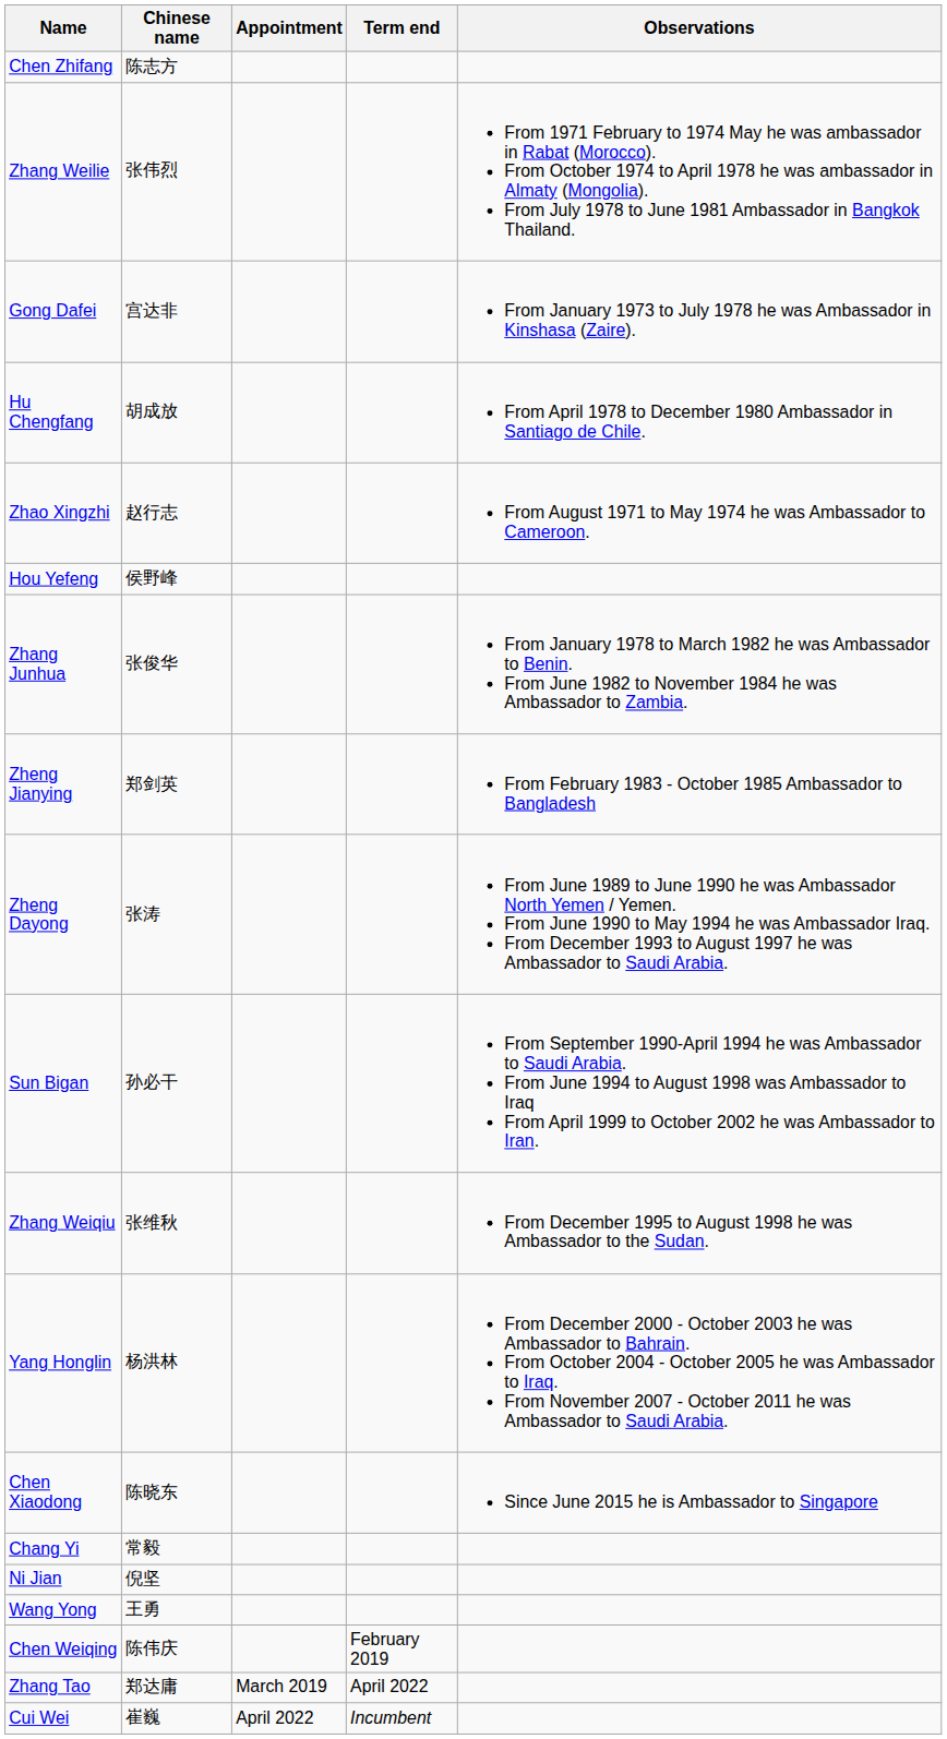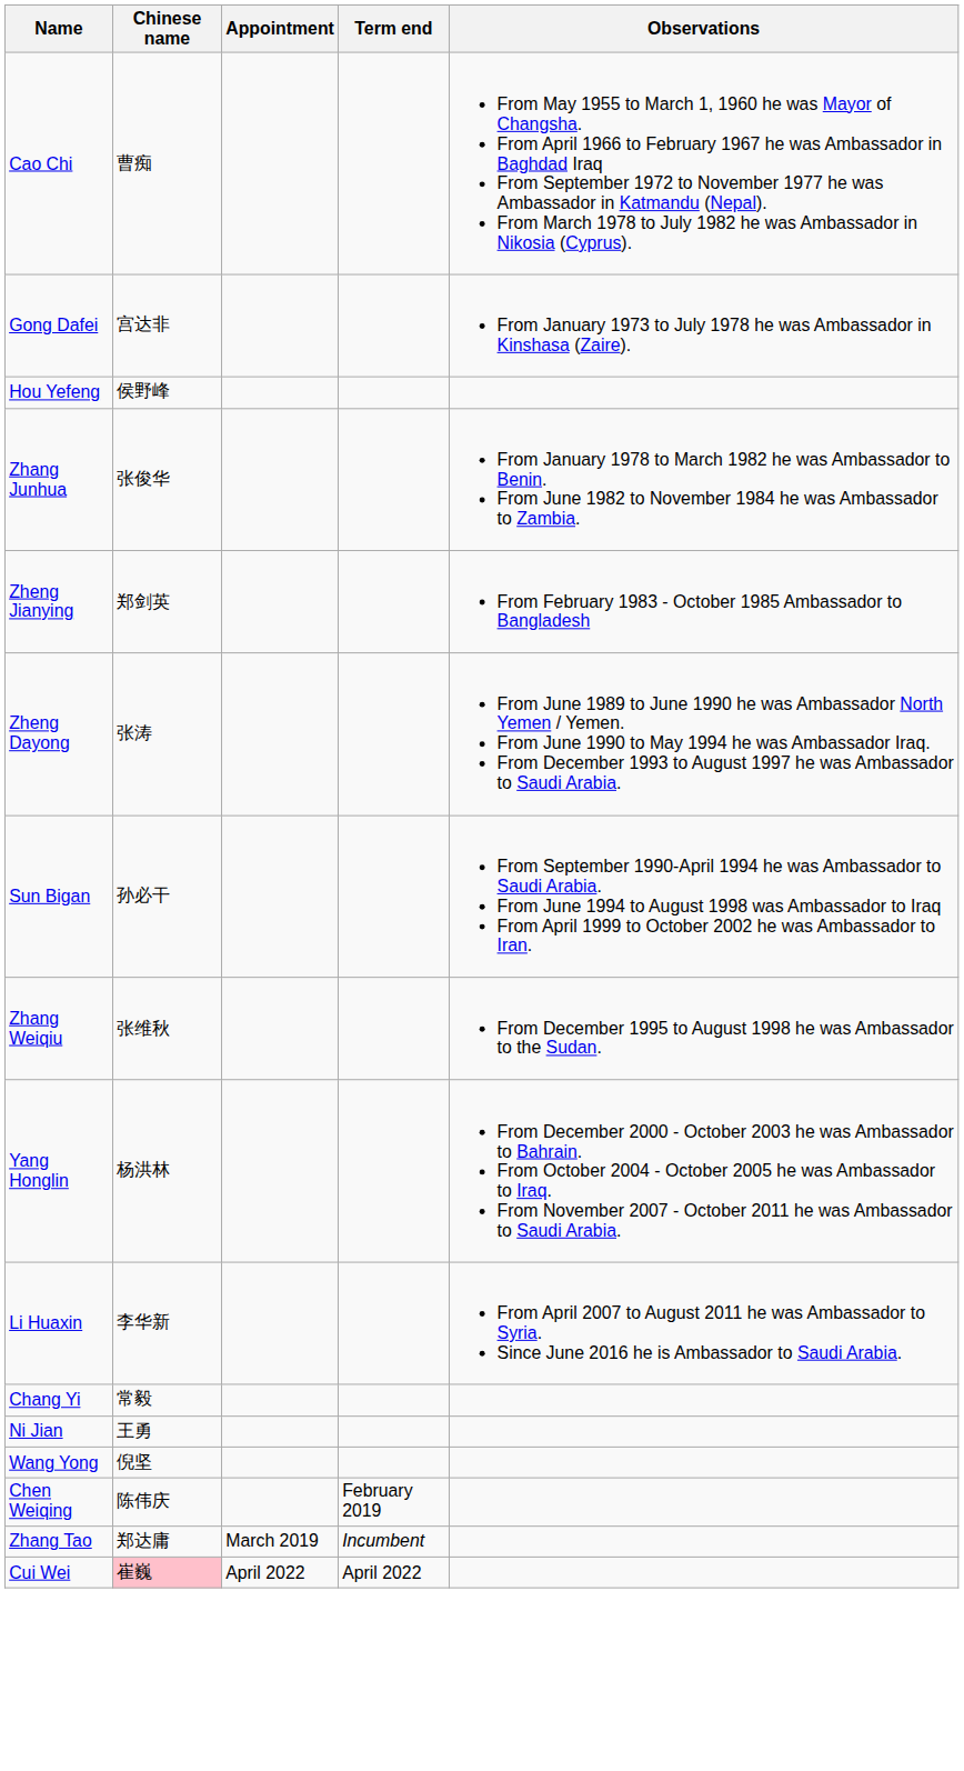 <table class="wikitable sortable">
 <tr>
 <th>Name</th>
 <th>Chinese name</th>
 <th>Appointment</th>
 <th>Term end</th>
 <th>Observations</th>
 </tr>
 <tr>
-<td><a href='#'>Chen Zhifang</a></td>
-<td>陈志方　</td>
+<td><a href='#'>Cao Chi</a></td>
+<td>曹痴</td>
 <td></td>
 <td></td>
-<td></td>
-</tr>
-<tr>
-<td><a href='#'>Zhang Weilie</a></td>
-<td>张伟烈　</td>
-<td></td>
-<td></td>
-<td><br><ul><li>From 1971 February to 1974 May he was ambassador in <a href='#'>Rabat</a> (<a href='#'>Morocco</a>).</li><li>From October 1974 to April 1978 he was ambassador in <a href='#'>Almaty</a> (<a href='#'>Mongolia</a>).</li><li>From July 1978 to June 1981 Ambassador in <a href='#'>Bangkok</a> Thailand.</li></ul></td>
+<td><br><ul><li>From May 1955 to March 1, 1960 he was <a href='#'>Mayor</a> of <a href='#'>Changsha</a>.</li><li>From April 1966 to February 1967 he was Ambassador in <a href='#'>Baghdad</a> Iraq</li><li>From September 1972 to November 1977 he was Ambassador in <a href='#'>Katmandu</a> (<a href='#'>Nepal</a>).</li><li>From March 1978 to July 1982 he was Ambassador in <a href='#'>Nikosia</a> (<a href='#'>Cyprus</a>).</li></ul></td>
 </tr>
 <tr>
 <td><a href='#'>Gong Dafei</a></td>
 <td>宫达非</td>
 <td></td>
 <td></td>
 <td><br><ul><li>From January 1973 to July 1978 he was  Ambassador in <a href='#'>Kinshasa</a> (<a href='#'>Zaire</a>).</li></ul></td>
-</tr>
-<tr>
-<td><a href='#'>Hu Chengfang</a></td>
-<td>胡成放</td>
-<td></td>
-<td></td>
-<td><br><ul><li>From April 1978 to December 1980 Ambassador in <a href='#'>Santiago de Chile</a>.</li></ul></td>
-</tr>
-<tr>
-<td><a href='#'>Zhao Xingzhi</a></td>
-<td>赵行志</td>
-<td></td>
-<td></td>
-<td><br><ul><li>From August 1971 to May 1974 he was Ambassador to <a href='#'>Cameroon</a>.</li></ul></td>
 </tr>
 <tr>
 <td><a href='#'>Hou Yefeng</a></td>
 <td>侯野峰</td>
 <td></td>
 <td></td>
 <td></td>
 </tr>
 <tr>
 <td><a href='#'>Zhang Junhua</a></td>
 <td>张俊华</td>
 <td></td>
 <td></td>
 <td><br><ul><li>From January 1978 to March 1982 he was Ambassador to <a href='#'>Benin</a>.</li><li>From June 1982 to November 1984 he was Ambassador to <a href='#'>Zambia</a>.</li></ul></td>
 </tr>
 <tr>
 <td><a href='#'>Zheng Jianying</a></td>
 <td>郑剑英</td>
 <td></td>
 <td></td>
 <td><br><ul><li>From February 1983 - October 1985 Ambassador to <a href='#'>Bangladesh</a></li></ul></td>
 </tr>
 <tr>
 <td><a href='#'>Zheng Dayong</a></td>
 <td>张涛</td>
 <td></td>
 <td></td>
 <td><br><ul><li>From June 1989 to June 1990 he was Ambassador <a href='#'>North Yemen</a> / Yemen.</li><li>From June 1990 to May 1994 he was Ambassador Iraq.</li><li>From December 1993 to August 1997 he was Ambassador to <a href='#'>Saudi Arabia</a>.</li></ul></td>
 </tr>
 <tr>
 <td><a href='#'>Sun Bigan</a></td>
 <td>孙必干</td>
 <td></td>
 <td></td>
 <td><br><ul><li>From September 1990-April 1994 he was Ambassador to <a href='#'>Saudi Arabia</a>.</li><li>From June 1994 to August 1998 was Ambassador to Iraq</li><li>From April 1999 to October 2002 he was Ambassador to <a href='#'>Iran</a>.</li></ul></td>
 </tr>
 <tr>
 <td><a href='#'>Zhang Weiqiu</a></td>
 <td>张维秋</td>
 <td></td>
 <td></td>
 <td><br><ul><li>From December 1995 to August 1998 he was Ambassador to the <a href='#'>Sudan</a>.</li></ul></td>
 </tr>
 <tr>
 <td><a href='#'>Yang Honglin</a></td>
 <td>杨洪林</td>
 <td></td>
 <td></td>
 <td><br><ul><li>From December 2000 - October 2003 he was Ambassador to <a href='#'>Bahrain</a>.</li><li>From October 2004 - October 2005 he was Ambassador to <a href='#'>Iraq</a>.</li><li>From November 2007 - October 2011 he was Ambassador to <a href='#'>Saudi Arabia</a>.</li></ul></td>
 </tr>
 <tr>
-<td><a href='#'>Chen Xiaodong</a></td>
-<td>陈晓东</td>
+<td><a href='#'>Li Huaxin</a></td>
+<td>李华新</td>
 <td></td>
 <td></td>
-<td><br><ul><li>Since June 2015 he is Ambassador to <a href='#'>Singapore</a></li></ul></td>
+<td><br><ul><li>From April 2007 to August 2011 he was Ambassador to <a href='#'>Syria</a>.</li><li>Since June 2016 he is  Ambassador to <a href='#'>Saudi Arabia</a>.</li></ul></td>
 </tr>
 <tr>
 <td><a href='#'>Chang Yi</a></td>
 <td>常毅</td>
 <td></td>
 <td></td>
 <td></td>
 </tr>
 <tr>
 <td><a href='#'>Ni Jian</a></td>
-<td>倪坚</td>
+<td>王勇</td>
 <td></td>
 <td></td>
 <td></td>
 </tr>
 <tr>
 <td><a href='#'>Wang Yong</a></td>
-<td>王勇</td>
+<td>倪坚</td>
 <td></td>
 <td></td>
 <td></td>
 </tr>
 <tr>
 <td><a href='#'>Chen Weiqing</a></td>
 <td>陈伟庆</td>
 <td></td>
 <td>February 2019</td>
 <td></td>
 </tr>
 <tr>
 <td><a href='#'>Zhang Tao</a></td>
 <td>郑达庸</td>
 <td>March 2019</td>
-<td>April 2022</td>
+<td><em>Incumbent</em></td>
 <td></td>
 </tr>
 <tr>
 <td><a href='#'>Cui Wei</a></td>
-<td>崔巍</td>
+<td style="background: pink;">崔巍</td>
 <td>April 2022</td>
-<td><em>Incumbent</em></td>
+<td>April 2022</td>
 <td></td>
 </tr>
 </table>
